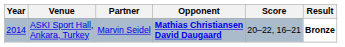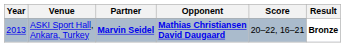 <table class="sortable wikitable" style="font-size: 90%;">
 <tr>
 <th>Year</th>
 <th>Venue</th>
 <th>Partner</th>
 <th>Opponent</th>
 <th>Score</th>
 <th>Result</th>
 </tr>
 <tr style="background:#AABBCC">
-<td align="center"><a href='#'>2014</a></td>
+<td align="center"><a href='#'>2013</a></td>
 <td align="left"><a href='#'>ASKI Sport Hall</a>,<br><a href='#'>Ankara, Turkey</a></td>
-<td align="left"> <a href='#'>Marvin Seidel</a></td>
+<td align="left"><strong> <a href='#'>Marvin Seidel</a></strong></td>
 <td align="left"><strong> <a href='#'>Mathias Christiansen</a><br> <a href='#'>David Daugaard</a></strong></td>
 <td align="left">20–22, 16–21</td>
 <td style="text-align:left; background:white"> <strong>Bronze</strong></td>
 </tr>
 </table>
